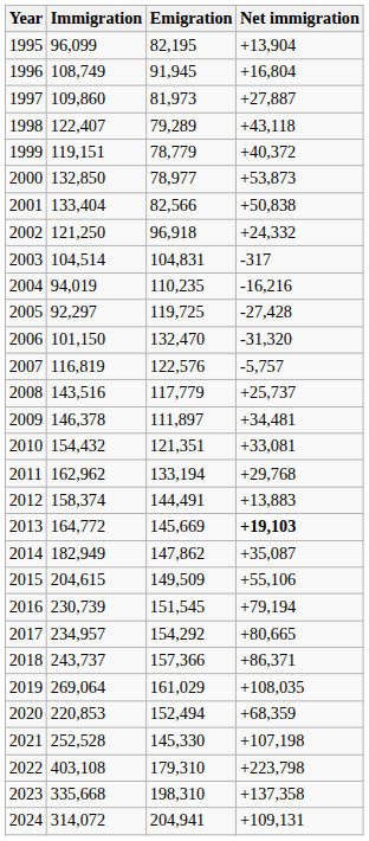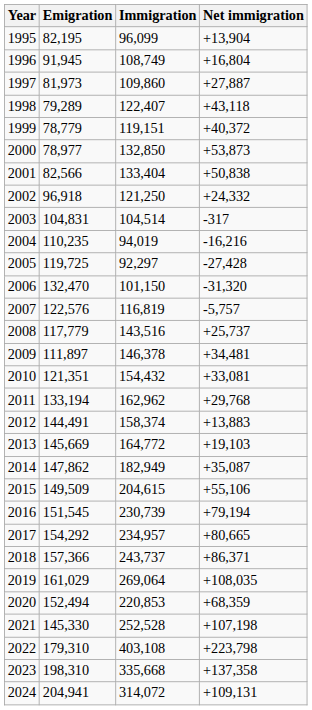 <table class="wikitable sortable">
 <tr>
 <th>Year</th>
+<th>Emigration</th>
 <th>Immigration</th>
-<th>Emigration</th>
 <th>Net immigration</th>
 </tr>
 <tr>
 <td>1995</td>
+<td>82,195</td>
 <td>96,099</td>
-<td>82,195</td>
 <td>+13,904</td>
 </tr>
 <tr>
 <td>1996</td>
+<td>91,945</td>
 <td>108,749</td>
-<td>91,945</td>
 <td>+16,804</td>
 </tr>
 <tr>
 <td>1997</td>
+<td>81,973</td>
 <td>109,860</td>
-<td>81,973</td>
 <td>+27,887</td>
 </tr>
 <tr>
 <td>1998</td>
+<td>79,289</td>
 <td>122,407</td>
-<td>79,289</td>
 <td>+43,118</td>
 </tr>
 <tr>
 <td>1999</td>
+<td>78,779</td>
 <td>119,151</td>
-<td>78,779</td>
 <td>+40,372</td>
 </tr>
 <tr>
 <td>2000</td>
+<td>78,977</td>
 <td>132,850</td>
-<td>78,977</td>
 <td>+53,873</td>
 </tr>
 <tr>
 <td>2001</td>
+<td>82,566</td>
 <td>133,404</td>
-<td>82,566</td>
 <td>+50,838</td>
 </tr>
 <tr>
 <td>2002</td>
+<td>96,918</td>
 <td>121,250</td>
-<td>96,918</td>
 <td>+24,332</td>
 </tr>
 <tr>
 <td>2003</td>
+<td>104,831</td>
 <td>104,514</td>
-<td>104,831</td>
 <td>-317</td>
 </tr>
 <tr>
 <td>2004</td>
+<td>110,235</td>
 <td>94,019</td>
-<td>110,235</td>
 <td>-16,216</td>
 </tr>
 <tr>
 <td>2005</td>
+<td>119,725</td>
 <td>92,297</td>
-<td>119,725</td>
 <td>-27,428</td>
 </tr>
 <tr>
 <td>2006</td>
+<td>132,470</td>
 <td>101,150</td>
-<td>132,470</td>
 <td>-31,320</td>
 </tr>
 <tr>
 <td>2007</td>
+<td>122,576</td>
 <td>116,819</td>
-<td>122,576</td>
 <td>-5,757</td>
 </tr>
 <tr>
 <td>2008</td>
+<td>117,779</td>
 <td>143,516</td>
-<td>117,779</td>
 <td>+25,737</td>
 </tr>
 <tr>
 <td>2009</td>
+<td>111,897</td>
 <td>146,378</td>
-<td>111,897</td>
 <td>+34,481</td>
 </tr>
 <tr>
 <td>2010</td>
+<td>121,351</td>
 <td>154,432</td>
-<td>121,351</td>
 <td>+33,081</td>
 </tr>
 <tr>
 <td>2011</td>
+<td>133,194</td>
 <td>162,962</td>
-<td>133,194</td>
 <td>+29,768</td>
 </tr>
 <tr>
 <td>2012</td>
+<td>144,491</td>
 <td>158,374</td>
-<td>144,491</td>
 <td>+13,883</td>
 </tr>
 <tr>
 <td>2013</td>
+<td>145,669</td>
 <td>164,772</td>
-<td>145,669</td>
-<td><strong>+19,103</strong></td>
+<td>+19,103</td>
 </tr>
 <tr>
 <td>2014</td>
+<td>147,862</td>
 <td>182,949</td>
-<td>147,862</td>
 <td>+35,087</td>
 </tr>
 <tr>
 <td>2015</td>
+<td>149,509</td>
 <td>204,615</td>
-<td>149,509</td>
 <td>+55,106</td>
 </tr>
 <tr>
 <td>2016</td>
+<td>151,545</td>
 <td>230,739</td>
-<td>151,545</td>
 <td>+79,194</td>
 </tr>
 <tr>
 <td>2017</td>
+<td>154,292</td>
 <td>234,957</td>
-<td>154,292</td>
 <td>+80,665</td>
 </tr>
 <tr>
 <td>2018</td>
+<td>157,366</td>
 <td>243,737</td>
-<td>157,366</td>
 <td>+86,371</td>
 </tr>
 <tr>
 <td>2019</td>
+<td>161,029</td>
 <td>269,064</td>
-<td>161,029</td>
 <td>+108,035</td>
 </tr>
 <tr>
 <td>2020</td>
+<td>152,494</td>
 <td>220,853</td>
-<td>152,494</td>
 <td>+68,359</td>
 </tr>
 <tr>
 <td>2021</td>
+<td>145,330</td>
 <td>252,528</td>
-<td>145,330</td>
 <td>+107,198</td>
 </tr>
 <tr>
 <td>2022</td>
+<td>179,310</td>
 <td>403,108</td>
-<td>179,310</td>
 <td>+223,798</td>
 </tr>
 <tr>
 <td>2023</td>
+<td>198,310</td>
 <td>335,668</td>
-<td>198,310</td>
 <td>+137,358</td>
 </tr>
 <tr>
 <td>2024</td>
+<td>204,941</td>
 <td>314,072</td>
-<td>204,941</td>
 <td>+109,131</td>
 </tr>
 </table>
